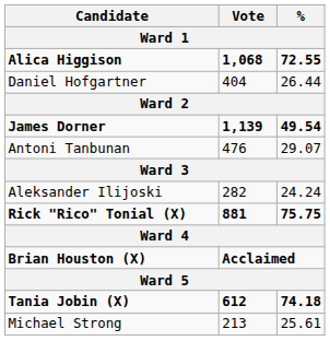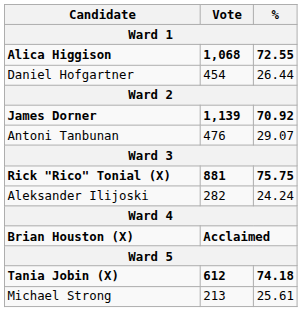 <table class="wikitable">
 <tr>
 <th bgcolor="#DDDDFF" width="200px">Candidate</th>
 <th bgcolor="#DDDDFF" width="50px">Vote</th>
 <th bgcolor="#DDDDFF" width="30px">%</th>
 </tr>
 <tr>
 <th colspan="3">Ward 1</th>
 </tr>
 <tr>
 <td><strong>Alica Higgison</strong></td>
 <td><strong>1,068</strong></td>
 <td><strong>72.55</strong></td>
 </tr>
 <tr>
 <td>Daniel Hofgartner</td>
-<td>404</td>
+<td>454</td>
 <td>26.44</td>
 </tr>
 <tr>
 <th colspan="3">Ward 2</th>
 </tr>
 <tr>
 <td><strong>James Dorner</strong></td>
 <td><strong>1,139</strong></td>
-<td><strong>49.54</strong></td>
+<td><strong>70.92</strong></td>
 </tr>
 <tr>
 <td>Antoni Tanbunan</td>
 <td>476</td>
 <td>29.07</td>
 </tr>
 <tr>
 <th colspan="3">Ward 3</th>
 </tr>
 <tr>
+<td><strong>Rick "Rico" Tonial (X)</strong></td>
+<td><strong>881</strong></td>
+<td><strong>75.75</strong></td>
+</tr>
+<tr>
 <td>Aleksander Ilijoski</td>
 <td>282</td>
 <td>24.24</td>
-</tr>
-<tr>
-<td><strong>Rick "Rico" Tonial (X)</strong></td>
-<td><strong>881</strong></td>
-<td><strong>75.75</strong></td>
 </tr>
 <tr>
 <th colspan="3">Ward 4</th>
 </tr>
 <tr>
 <td><strong>Brian Houston (X)</strong></td>
 <td colspan="2"><strong>Acclaimed</strong></td>
 </tr>
 <tr>
 <th colspan="3">Ward 5</th>
 </tr>
 <tr>
 <td><strong>Tania Jobin (X)</strong></td>
 <td><strong>612</strong></td>
 <td><strong>74.18</strong></td>
 </tr>
 <tr>
 <td>Michael Strong</td>
 <td>213</td>
 <td>25.61</td>
 </tr>
 </table>
